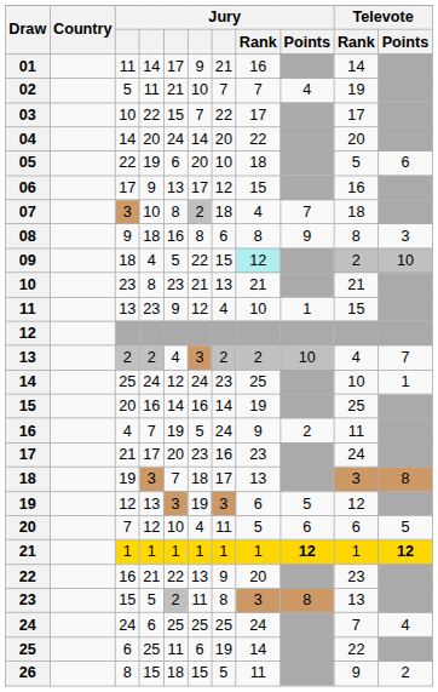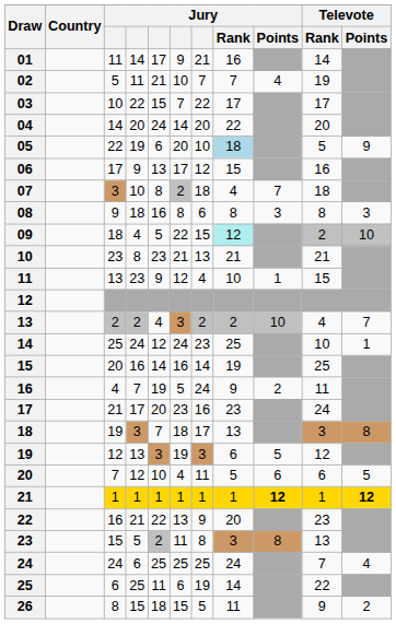 <table class="sortable wikitable collapsible plainrowheaders" style="text-align:center;">
 <tr>
 </tr>
 <tr>
 <th scope="col" rowspan="2">Draw</th>
 <th scope="col" rowspan="2">Country</th>
 <th scope="col" colspan="7">Jury</th>
 <th scope="col" colspan="2">Televote</th>
 </tr>
 <tr>
 <th scope="col"><small></small></th>
 <th scope="col"><small></small></th>
 <th scope="col"><small></small></th>
 <th scope="col"><small></small></th>
 <th scope="col"><small></small></th>
 <th scope="col">Rank</th>
 <th scope="col">Points</th>
 <th scope="col">Rank</th>
 <th scope="col">Points</th>
 </tr>
 <tr>
 <th scope="row" style="text-align:center;">01</th>
 <td style="text-align:left;"></td>
 <td>11</td>
 <td>14</td>
 <td>17</td>
 <td>9</td>
 <td>21</td>
 <td>16</td>
 <td style="background:#AAAAAA;"></td>
 <td>14</td>
 <td style="background:#AAAAAA;"></td>
 </tr>
 <tr>
 <th scope="row" style="text-align:center;">02</th>
 <td style="text-align:left;"></td>
 <td>5</td>
 <td>11</td>
 <td>21</td>
 <td>10</td>
 <td>7</td>
 <td>7</td>
 <td>4</td>
 <td>19</td>
 <td style="background:#AAAAAA;"></td>
 </tr>
 <tr>
 <th scope="row" style="text-align:center;">03</th>
 <td style="text-align:left;"></td>
 <td>10</td>
 <td>22</td>
 <td>15</td>
 <td>7</td>
 <td>22</td>
 <td>17</td>
 <td style="background:#AAAAAA;"></td>
 <td>17</td>
 <td style="background:#AAAAAA;"></td>
 </tr>
 <tr>
 <th scope="row" style="text-align:center;">04</th>
 <td style="text-align:left;"></td>
 <td>14</td>
 <td>20</td>
 <td>24</td>
 <td>14</td>
 <td>20</td>
 <td>22</td>
 <td style="background:#AAAAAA;"></td>
 <td>20</td>
 <td style="background:#AAAAAA;"></td>
 </tr>
 <tr>
 <th scope="row" style="text-align:center;">05</th>
 <td style="text-align:left;"></td>
 <td>22</td>
 <td>19</td>
 <td>6</td>
 <td>20</td>
 <td>10</td>
-<td>18</td>
+<td style="background: lightblue;">18</td>
 <td style="background:#AAAAAA;"></td>
 <td>5</td>
-<td>6</td>
+<td>9</td>
 </tr>
 <tr>
 <th scope="row" style="text-align:center;">06</th>
 <td style="text-align:left;"></td>
 <td>17</td>
 <td>9</td>
 <td>13</td>
 <td>17</td>
 <td>12</td>
 <td>15</td>
 <td style="background:#AAAAAA;"></td>
 <td>16</td>
 <td style="background:#AAAAAA;"></td>
 </tr>
 <tr>
 <th scope="row" style="text-align:center;">07</th>
 <td style="text-align:left;"></td>
 <td style="background:#CC9966;">3</td>
 <td>10</td>
 <td>8</td>
 <td style="background:silver;">2</td>
 <td>18</td>
 <td>4</td>
 <td>7</td>
 <td>18</td>
 <td style="background:#AAAAAA;"></td>
 </tr>
 <tr>
 <th scope="row" style="text-align:center;">08</th>
 <td style="text-align:left;"></td>
 <td>9</td>
 <td>18</td>
 <td>16</td>
 <td>8</td>
 <td>6</td>
 <td>8</td>
-<td>9</td>
+<td>3</td>
 <td>8</td>
 <td>3</td>
 </tr>
 <tr>
 <th scope="row" style="text-align:center;">09</th>
 <td style="text-align:left;"></td>
 <td>18</td>
 <td>4</td>
 <td>5</td>
 <td>22</td>
 <td>15</td>
 <td style="background: paleturquoise;">12</td>
 <td style="background:#AAAAAA;"></td>
 <td style="background:silver;">2</td>
 <td style="background:silver;">10</td>
 </tr>
 <tr>
 <th scope="row" style="text-align:center;">10</th>
 <td style="text-align:left;"></td>
 <td>23</td>
 <td>8</td>
 <td>23</td>
 <td>21</td>
 <td>13</td>
 <td>21</td>
 <td style="background:#AAAAAA;"></td>
 <td>21</td>
 <td style="background:#AAAAAA;"></td>
 </tr>
 <tr>
 <th scope="row" style="text-align:center;">11</th>
 <td style="text-align:left;"></td>
 <td>13</td>
 <td>23</td>
 <td>9</td>
 <td>12</td>
 <td>4</td>
 <td>10</td>
 <td>1</td>
 <td>15</td>
 <td style="background:#AAAAAA;"></td>
 </tr>
 <tr class="sortbottom">
 <th scope="row" style="text-align:center;">12</th>
 <td style="text-align:left;"></td>
 <td style="background:#AAAAAA;"></td>
 <td style="background:#AAAAAA;"></td>
 <td style="background:#AAAAAA;"></td>
 <td style="background:#AAAAAA;"></td>
 <td style="background:#AAAAAA;"></td>
 <td style="background:#AAAAAA;"></td>
 <td style="background:#AAAAAA;"></td>
 <td style="background:#AAAAAA;"></td>
 <td style="background:#AAAAAA;"></td>
 </tr>
 <tr>
 <th scope="row" style="text-align:center;">13</th>
 <td style="text-align:left;"></td>
 <td style="background:silver;">2</td>
 <td style="background:silver;">2</td>
 <td>4</td>
 <td style="background:#CC9966;">3</td>
 <td style="background:silver;">2</td>
 <td style="background:silver;">2</td>
 <td style="background:silver;">10</td>
 <td>4</td>
 <td>7</td>
 </tr>
 <tr>
 <th scope="row" style="text-align:center;">14</th>
 <td style="text-align:left;"></td>
 <td>25</td>
 <td>24</td>
 <td>12</td>
 <td>24</td>
 <td>23</td>
 <td>25</td>
 <td style="background:#AAAAAA;"></td>
 <td>10</td>
 <td>1</td>
 </tr>
 <tr>
 <th scope="row" style="text-align:center;">15</th>
 <td style="text-align:left;"></td>
 <td>20</td>
 <td>16</td>
 <td>14</td>
 <td>16</td>
 <td>14</td>
 <td>19</td>
 <td style="background:#AAAAAA;"></td>
 <td>25</td>
 <td style="background:#AAAAAA;"></td>
 </tr>
 <tr>
 <th scope="row" style="text-align:center;">16</th>
 <td style="text-align:left;"></td>
 <td>4</td>
 <td>7</td>
 <td>19</td>
 <td>5</td>
 <td>24</td>
 <td>9</td>
 <td>2</td>
 <td>11</td>
 <td style="background:#AAAAAA;"></td>
 </tr>
 <tr>
 <th scope="row" style="text-align:center;">17</th>
 <td style="text-align:left;"></td>
 <td>21</td>
 <td>17</td>
 <td>20</td>
 <td>23</td>
 <td>16</td>
 <td>23</td>
 <td style="background:#AAAAAA;"></td>
 <td>24</td>
 <td style="background:#AAAAAA;"></td>
 </tr>
 <tr>
 <th scope="row" style="text-align:center;">18</th>
 <td style="text-align:left;"></td>
 <td>19</td>
 <td style="background:#CC9966;">3</td>
 <td>7</td>
 <td>18</td>
 <td>17</td>
 <td>13</td>
 <td style="background:#AAAAAA;"></td>
 <td style="background:#CC9966;">3</td>
 <td style="background:#CC9966;">8</td>
 </tr>
 <tr>
 <th scope="row" style="text-align:center;">19</th>
 <td style="text-align:left;"></td>
 <td>12</td>
 <td>13</td>
 <td style="background:#CC9966;">3</td>
 <td>19</td>
 <td style="background:#CC9966;">3</td>
 <td>6</td>
 <td>5</td>
 <td>12</td>
 <td style="background:#AAAAAA;"></td>
 </tr>
 <tr>
 <th scope="row" style="text-align:center;">20</th>
 <td style="text-align:left;"></td>
 <td>7</td>
 <td>12</td>
 <td>10</td>
 <td>4</td>
 <td>11</td>
 <td>5</td>
 <td>6</td>
 <td>6</td>
 <td>5</td>
 </tr>
 <tr>
 <th scope="row" style="text-align:center;">21</th>
 <td style="text-align:left;"></td>
 <td style="background:gold;">1</td>
 <td style="background:gold;">1</td>
 <td style="background:gold;">1</td>
 <td style="background:gold;">1</td>
 <td style="background:gold;">1</td>
 <td style="background:gold;">1</td>
 <td style="background:gold;"><strong>12</strong></td>
 <td style="background:gold;">1</td>
 <td style="background:gold;"><strong>12</strong></td>
 </tr>
 <tr>
 <th scope="row" style="text-align:center;">22</th>
 <td style="text-align:left;"></td>
 <td>16</td>
 <td>21</td>
 <td>22</td>
 <td>13</td>
 <td>9</td>
 <td>20</td>
 <td style="background:#AAAAAA;"></td>
 <td>23</td>
 <td style="background:#AAAAAA;"></td>
 </tr>
 <tr>
 <th scope="row" style="text-align:center;">23</th>
 <td style="text-align:left;"></td>
 <td>15</td>
 <td>5</td>
 <td style="background:silver;">2</td>
 <td>11</td>
 <td>8</td>
 <td style="background:#CC9966;">3</td>
 <td style="background:#CC9966;">8</td>
 <td>13</td>
 <td style="background:#AAAAAA;"></td>
 </tr>
 <tr>
 <th scope="row" style="text-align:center;">24</th>
 <td style="text-align:left;"></td>
 <td>24</td>
 <td>6</td>
 <td>25</td>
 <td>25</td>
 <td>25</td>
 <td>24</td>
 <td style="background:#AAAAAA;"></td>
 <td>7</td>
 <td>4</td>
 </tr>
 <tr>
 <th scope="row" style="text-align:center;">25</th>
 <td style="text-align:left;"></td>
 <td>6</td>
 <td>25</td>
 <td>11</td>
 <td>6</td>
 <td>19</td>
 <td>14</td>
 <td style="background:#AAAAAA;"></td>
 <td>22</td>
 <td style="background:#AAAAAA;"></td>
 </tr>
 <tr>
 <th scope="row" style="text-align:center;">26</th>
 <td style="text-align:left;"></td>
 <td>8</td>
 <td>15</td>
 <td>18</td>
 <td>15</td>
 <td>5</td>
 <td>11</td>
 <td style="background:#AAAAAA;"></td>
 <td>9</td>
 <td>2</td>
 </tr>
 </table>
